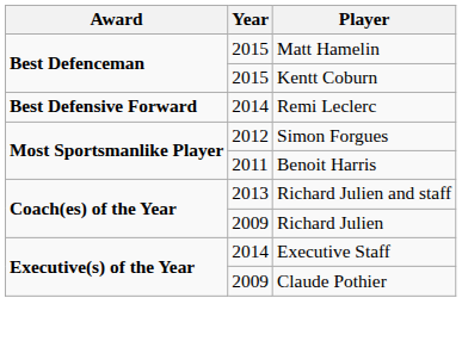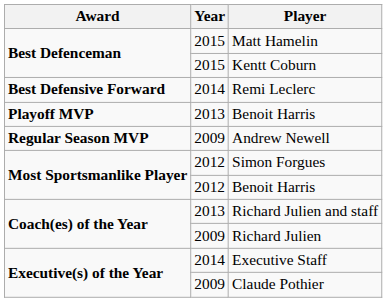 <table class="wikitable">
 <tr>
 <th>Award</th>
 <th>Year</th>
 <th>Player</th>
 </tr>
 <tr>
 <td rowspan=2><strong>Best Defenceman</strong></td>
 <td>2015</td>
 <td>Matt Hamelin</td>
 </tr>
 <tr>
 <td>2015</td>
 <td>Kentt Coburn</td>
 </tr>
 <tr>
 <td><strong>Best Defensive Forward</strong></td>
 <td>2014</td>
 <td>Remi Leclerc</td>
 </tr>
 <tr>
+<td><strong>Playoff MVP</strong></td>
+<td>2013</td>
+<td>Benoit Harris</td>
+</tr>
+<tr>
+<td><strong>Regular Season MVP</strong></td>
+<td>2009</td>
+<td>Andrew Newell</td>
+</tr>
+<tr>
 <td rowspan=2><strong>Most Sportsmanlike Player</strong></td>
 <td>2012</td>
 <td>Simon Forgues</td>
 </tr>
 <tr>
-<td>2011</td>
+<td>2012</td>
 <td>Benoit Harris</td>
 </tr>
 <tr>
 <td rowspan=2><strong>Coach(es) of the Year</strong></td>
 <td>2013</td>
 <td>Richard Julien and staff</td>
 </tr>
 <tr>
 <td>2009</td>
 <td>Richard Julien</td>
 </tr>
 <tr>
 <td rowspan=2><strong>Executive(s) of the Year</strong></td>
 <td>2014</td>
 <td>Executive Staff</td>
 </tr>
 <tr>
 <td>2009</td>
 <td>Claude Pothier</td>
 </tr>
 </table>
